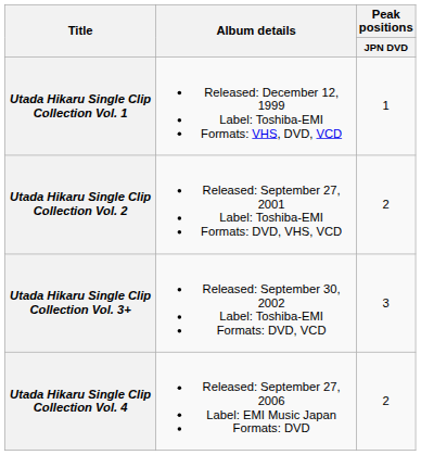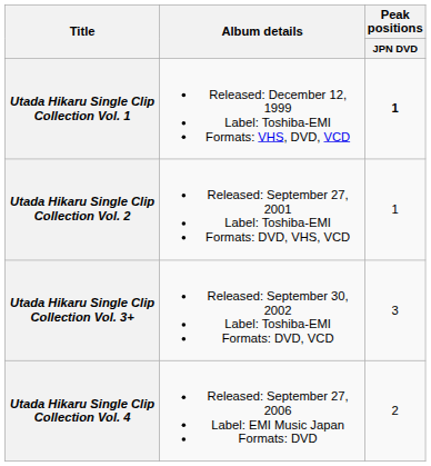 <table class="wikitable plainrowheaders" style="text-align:center;">
 <tr>
 <th style="width:12em;" rowspan="2">Title</th>
 <th style="width:16em;" rowspan="2">Album details</th>
 <th colspan="1">Peak positions</th>
 </tr>
 <tr>
 <th style="width:2.5em;"><small>JPN DVD</small><br></th>
 </tr>
 <tr>
 <th scope="row"><em>Utada Hikaru Single Clip Collection Vol. 1</em></th>
 <td><br><ul><li>Released: December 12, 1999</li><li>Label: Toshiba-EMI</li><li>Formats: <a href='#'>VHS</a>, DVD, <a href='#'>VCD</a></li></ul></td>
-<td>1</td>
+<td><strong>1</strong></td>
 </tr>
 <tr>
 <th scope="row"><em>Utada Hikaru Single Clip Collection Vol. 2</em></th>
 <td><br><ul><li>Released: September 27, 2001</li><li>Label: Toshiba-EMI</li><li>Formats: DVD, VHS, VCD</li></ul></td>
-<td>2</td>
+<td>1</td>
 </tr>
 <tr>
 <th scope="row"><em>Utada Hikaru Single Clip Collection Vol. 3+</em></th>
 <td><br><ul><li>Released: September 30, 2002</li><li>Label: Toshiba-EMI</li><li>Formats: DVD, VCD</li></ul></td>
 <td>3</td>
 </tr>
 <tr>
 <th scope="row"><em>Utada Hikaru Single Clip Collection Vol. 4</em></th>
 <td><br><ul><li>Released: September 27, 2006</li><li>Label: EMI Music Japan</li><li>Formats: DVD</li></ul></td>
 <td>2</td>
 </tr>
 </table>
